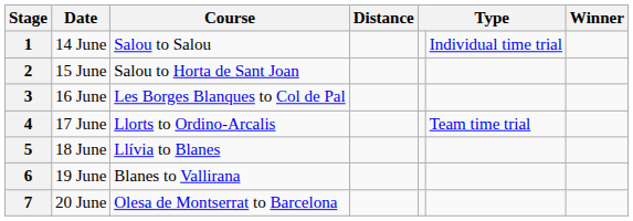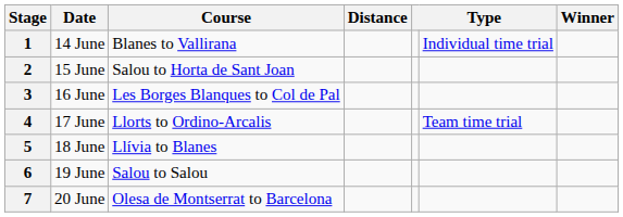 <table class="wikitable">
 <tr>
 <th scope="col">Stage</th>
 <th scope="col">Date</th>
 <th scope="col">Course</th>
 <th scope="col">Distance</th>
 <th scope="col" colspan="2">Type</th>
 <th scope="col">Winner</th>
 </tr>
 <tr>
 <th scope="row">1</th>
 <td style="text-align:right;">14 June</td>
-<td><a href='#'>Salou</a> to Salou</td>
+<td>Blanes to <a href='#'>Vallirana</a></td>
 <td></td>
 <td></td>
 <td><a href='#'>Individual time trial</a></td>
 <td></td>
 </tr>
 <tr>
 <th scope="row">2</th>
 <td style="text-align:right;">15 June</td>
 <td>Salou to <a href='#'>Horta de Sant Joan</a></td>
 <td></td>
 <td></td>
 <td></td>
 <td></td>
 </tr>
 <tr>
 <th scope="row">3</th>
 <td style="text-align:right;">16 June</td>
 <td><a href='#'>Les Borges Blanques</a> to <a href='#'>Col de Pal</a></td>
 <td></td>
 <td></td>
 <td></td>
 <td></td>
 </tr>
 <tr>
 <th scope="row">4</th>
 <td style="text-align:right;">17 June</td>
 <td><a href='#'>Llorts</a> to <a href='#'>Ordino-Arcalis</a></td>
 <td></td>
 <td></td>
 <td><a href='#'>Team time trial</a></td>
 <td></td>
 </tr>
 <tr>
 <th scope="row">5</th>
 <td style="text-align:right;">18 June</td>
 <td><a href='#'>Llívia</a> to <a href='#'>Blanes</a></td>
 <td></td>
 <td></td>
 <td></td>
 <td></td>
 </tr>
 <tr>
 <th scope="row">6</th>
 <td style="text-align:right;">19 June</td>
-<td>Blanes to <a href='#'>Vallirana</a></td>
+<td><a href='#'>Salou</a> to Salou</td>
 <td></td>
 <td></td>
 <td></td>
 <td></td>
 </tr>
 <tr>
 <th scope="row">7</th>
 <td style="text-align:right;">20 June</td>
 <td><a href='#'>Olesa de Montserrat</a> to <a href='#'>Barcelona</a></td>
 <td></td>
 <td></td>
 <td></td>
 <td></td>
 </tr>
 </table>
